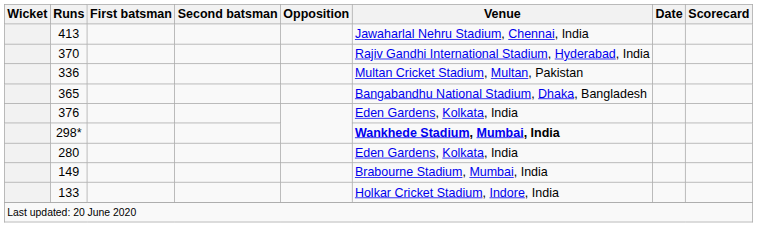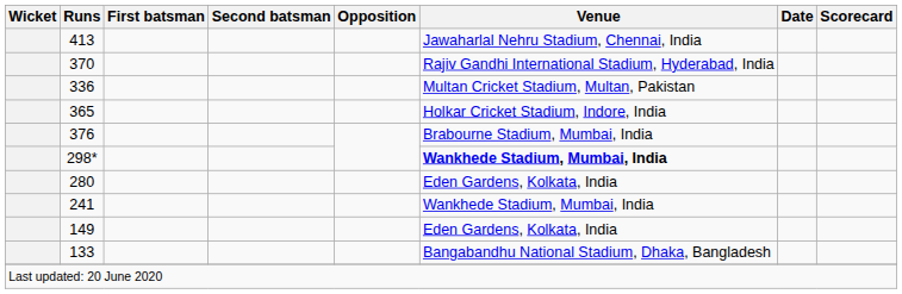 <table class="wikitable sortable">
 <tr>
 <th scope=col>Wicket</th>
 <th scope=col>Runs</th>
 <th scope=col>First batsman</th>
 <th scope=col>Second batsman</th>
 <th scope=col>Opposition</th>
 <th scope=col>Venue</th>
 <th scope=col>Date</th>
 <th scope=col>Scorecard</th>
 </tr>
 <tr>
 <th align=center></th>
 <td scope=row style=text-align:center;>413</td>
 <td></td>
 <td></td>
 <td></td>
 <td><a href='#'>Jawaharlal Nehru Stadium</a>, <a href='#'>Chennai</a>, India</td>
 <td></td>
 <td></td>
 </tr>
 <tr>
 <th align=center></th>
 <td scope=row style=text-align:center;>370</td>
 <td></td>
 <td></td>
 <td></td>
 <td><a href='#'>Rajiv Gandhi International Stadium</a>, <a href='#'>Hyderabad</a>, India</td>
 <td></td>
 <td></td>
 </tr>
 <tr>
 <th align=center></th>
 <td scope=row style=text-align:center;>336</td>
 <td></td>
 <td></td>
 <td></td>
 <td><a href='#'>Multan Cricket Stadium</a>, <a href='#'>Multan</a>, Pakistan</td>
 <td></td>
 <td></td>
 </tr>
 <tr>
 <th align=center></th>
 <td scope=row style=text-align:center;>365</td>
 <td></td>
 <td></td>
 <td></td>
-<td><a href='#'>Bangabandhu National Stadium</a>, <a href='#'>Dhaka</a>, Bangladesh</td>
+<td><a href='#'>Holkar Cricket Stadium</a>, <a href='#'>Indore</a>, India</td>
 <td></td>
 <td></td>
 </tr>
 <tr>
 <th align=center></th>
 <td scope=row style=text-align:center;>376</td>
 <td></td>
 <td></td>
 <td rowspan=2></td>
-<td><a href='#'>Eden Gardens</a>, <a href='#'>Kolkata</a>, India</td>
+<td><a href='#'>Brabourne Stadium</a>, <a href='#'>Mumbai</a>, India</td>
 <td></td>
 <td></td>
 </tr>
 <tr>
 <th align=center></th>
 <td scope=row style=text-align:center;>298*</td>
 <td></td>
 <td></td>
 <td><strong><a href='#'>Wankhede Stadium</a>, <a href='#'>Mumbai</a>, India</strong></td>
 <td></td>
 <td></td>
 </tr>
 <tr>
 <th align=center></th>
 <td scope=row style=text-align:center;>280</td>
 <td></td>
 <td></td>
 <td></td>
 <td><a href='#'>Eden Gardens</a>, <a href='#'>Kolkata</a>, India</td>
 <td></td>
 <td></td>
 </tr>
 <tr>
 <th align=center></th>
+<td scope=row style=text-align:center;>241</td>
+<td></td>
+<td></td>
+<td></td>
+<td><a href='#'>Wankhede Stadium</a>, <a href='#'>Mumbai</a>, India</td>
+<td></td>
+<td></td>
+</tr>
+<tr>
+<th align=center></th>
 <td scope=row style=text-align:center;>149</td>
 <td></td>
 <td></td>
 <td></td>
-<td><a href='#'>Brabourne Stadium</a>, <a href='#'>Mumbai</a>, India</td>
+<td><a href='#'>Eden Gardens</a>, <a href='#'>Kolkata</a>, India</td>
 <td></td>
 <td></td>
 </tr>
 <tr>
 <th align=center></th>
 <td scope=row style=text-align:center;>133</td>
 <td></td>
 <td></td>
 <td></td>
-<td><a href='#'>Holkar Cricket Stadium</a>, <a href='#'>Indore</a>, India</td>
+<td><a href='#'>Bangabandhu National Stadium</a>, <a href='#'>Dhaka</a>, Bangladesh</td>
 <td></td>
 <td></td>
 </tr>
 <tr>
 </tr>
 <tr class=sortbottom>
 <td colspan=8><small>Last updated: 20 June 2020</small></td>
 </tr>
 </table>
